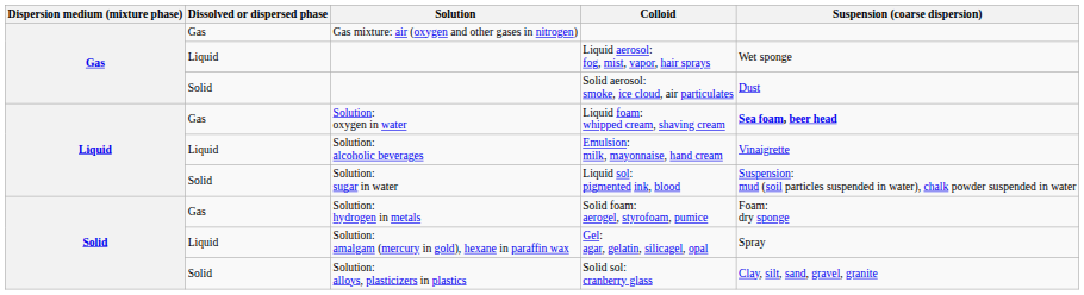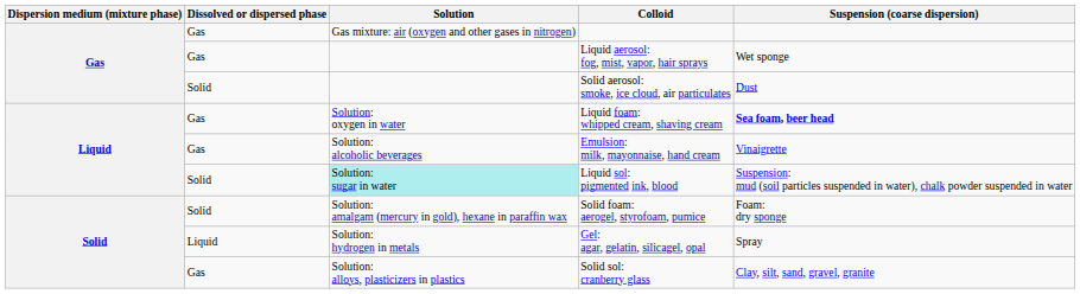 <table class="wikitable">
 <tr>
 <th>Dispersion medium (mixture phase)</th>
 <th>Dissolved or dispersed phase</th>
 <th>Solution</th>
 <th>Colloid</th>
 <th>Suspension (coarse dispersion)</th>
 </tr>
 <tr>
 <th rowspan="3"><a href='#'>Gas</a></th>
 <td>Gas</td>
 <td>Gas mixture: <a href='#'>air</a> (<a href='#'>oxygen</a> and other gases in <a href='#'>nitrogen</a>)</td>
 <td></td>
 <td></td>
 </tr>
 <tr>
-<td>Liquid</td>
+<td>Gas</td>
 <td></td>
 <td>Liquid <a href='#'>aerosol</a>:<br> <a href='#'>fog</a>, <a href='#'>mist</a>, <a href='#'>vapor</a>, <a href='#'>hair sprays</a></td>
 <td>Wet sponge</td>
 </tr>
 <tr>
 <td>Solid</td>
 <td></td>
 <td>Solid aerosol:<br> <a href='#'>smoke</a>, <a href='#'>ice cloud</a>, air <a href='#'>particulates</a></td>
 <td><a href='#'>Dust</a></td>
 </tr>
 <tr>
 <th rowspan="3"><a href='#'>Liquid</a></th>
 <td>Gas</td>
 <td><a href='#'>Solution</a>:<br> oxygen in <a href='#'>water</a></td>
 <td>Liquid <a href='#'>foam</a>:<br> <a href='#'>whipped cream</a>, <a href='#'>shaving cream</a></td>
 <td><strong><a href='#'>Sea foam</a>, <a href='#'>beer head</a></strong></td>
 </tr>
 <tr>
-<td>Liquid</td>
+<td>Gas</td>
 <td>Solution:<br> <a href='#'>alcoholic beverages</a></td>
 <td><a href='#'>Emulsion</a>:<br> <a href='#'>milk</a>, <a href='#'>mayonnaise</a>, <a href='#'>hand cream</a></td>
 <td><a href='#'>Vinaigrette</a></td>
 </tr>
 <tr>
 <td>Solid</td>
-<td>Solution:<br> <a href='#'>sugar</a> in water</td>
+<td style="background: paleturquoise;">Solution:<br> <a href='#'>sugar</a> in water</td>
 <td>Liquid <a href='#'>sol</a>:<br> <a href='#'>pigmented</a> <a href='#'>ink</a>, <a href='#'>blood</a></td>
 <td><a href='#'>Suspension</a>:<br> <a href='#'>mud</a> (<a href='#'>soil</a> particles suspended in water), <a href='#'>chalk</a> powder suspended in water</td>
 </tr>
 <tr>
 <th rowspan="3"><a href='#'>Solid</a></th>
-<td>Gas</td>
-<td>Solution:<br> <a href='#'>hydrogen</a> in <a href='#'>metals</a></td>
+<td>Solid</td>
+<td>Solution:<br> <a href='#'>amalgam</a> (<a href='#'>mercury</a> in <a href='#'>gold</a>), <a href='#'>hexane</a> in <a href='#'>paraffin wax</a></td>
 <td>Solid foam:<br> <a href='#'>aerogel</a>, <a href='#'>styrofoam</a>, <a href='#'>pumice</a></td>
 <td>Foam:<br> dry <a href='#'>sponge</a></td>
 </tr>
 <tr>
 <td>Liquid</td>
-<td>Solution:<br> <a href='#'>amalgam</a> (<a href='#'>mercury</a> in <a href='#'>gold</a>), <a href='#'>hexane</a> in <a href='#'>paraffin wax</a></td>
+<td>Solution:<br> <a href='#'>hydrogen</a> in <a href='#'>metals</a></td>
 <td><a href='#'>Gel</a>:<br> <a href='#'>agar</a>, <a href='#'>gelatin</a>, <a href='#'>silicagel</a>, <a href='#'>opal</a></td>
 <td>Spray</td>
 </tr>
 <tr>
-<td>Solid</td>
+<td>Gas</td>
 <td>Solution:<br> <a href='#'>alloys</a>, <a href='#'>plasticizers</a> in <a href='#'>plastics</a></td>
 <td>Solid sol:<br> <a href='#'>cranberry glass</a></td>
 <td><a href='#'>Clay</a>, <a href='#'>silt</a>, <a href='#'>sand</a>, <a href='#'>gravel</a>, <a href='#'>granite</a></td>
 </tr>
 </table>
